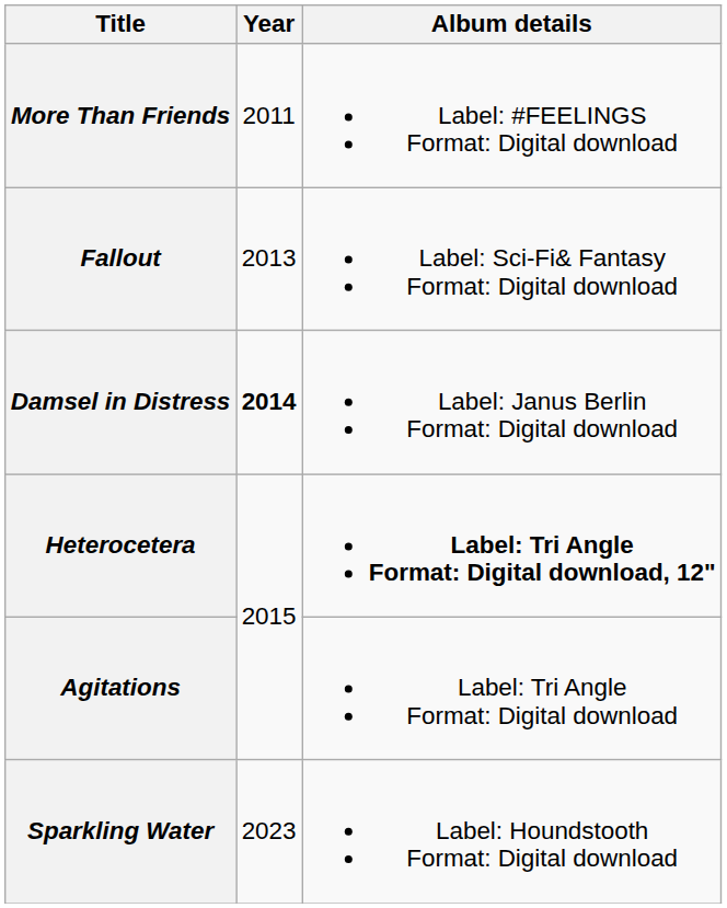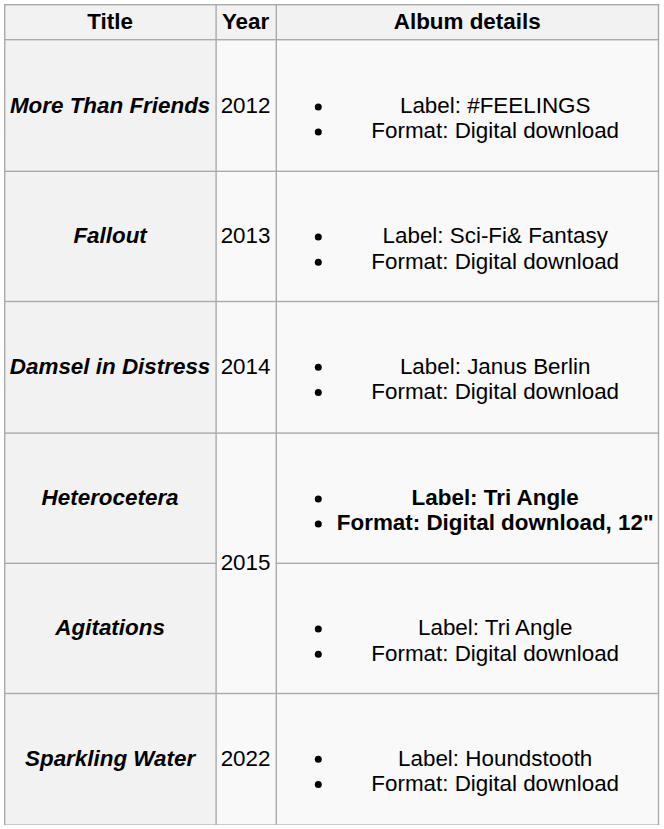 <table class="wikitable plainrowheaders" style="text-align:center">
 <tr>
 <th>Title</th>
 <th>Year</th>
 <th>Album details</th>
 </tr>
 <tr>
 <th scope="row"><em>More Than Friends</em></th>
-<td>2011</td>
+<td>2012</td>
 <td><br><ul><li>Label: #FEELINGS</li><li>Format: Digital download</li></ul></td>
 </tr>
 <tr>
 <th scope="row"><em>Fallout</em></th>
 <td>2013</td>
 <td><br><ul><li>Label: Sci-Fi& Fantasy</li><li>Format: Digital download</li></ul></td>
 </tr>
 <tr>
 <th scope="row"><em>Damsel in Distress</em></th>
-<td><strong>2014</strong></td>
+<td>2014</td>
 <td><br><ul><li>Label: Janus Berlin</li><li>Format: Digital download</li></ul></td>
 </tr>
 <tr>
 <th scope="row"><em>Heterocetera</em></th>
 <td rowspan="2">2015</td>
 <td><strong><br><ul><li>Label: Tri Angle</li><li>Format: Digital download, 12"</li></ul></strong></td>
 </tr>
 <tr>
 <th scope="row"><em>Agitations</em></th>
 <td><br><ul><li>Label: Tri Angle</li><li>Format: Digital download</li></ul></td>
 </tr>
 <tr>
 <th scope="row"><em>Sparkling Water</em></th>
-<td>2023</td>
+<td>2022</td>
 <td><br><ul><li>Label: Houndstooth</li><li>Format: Digital download</li></ul></td>
 </tr>
 </table>
